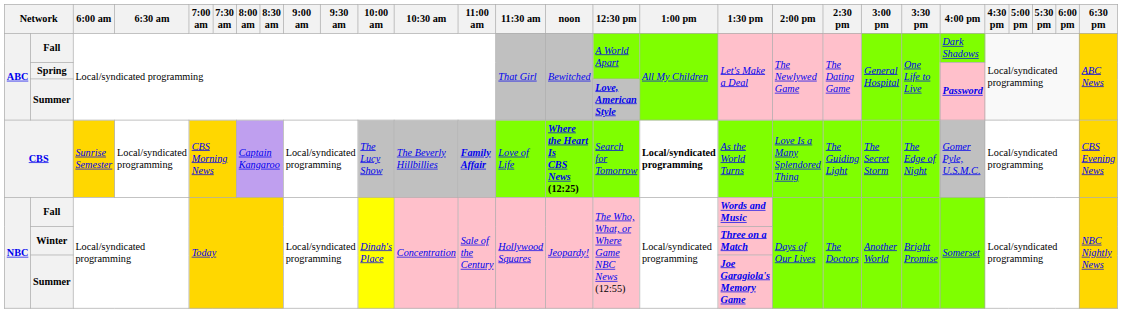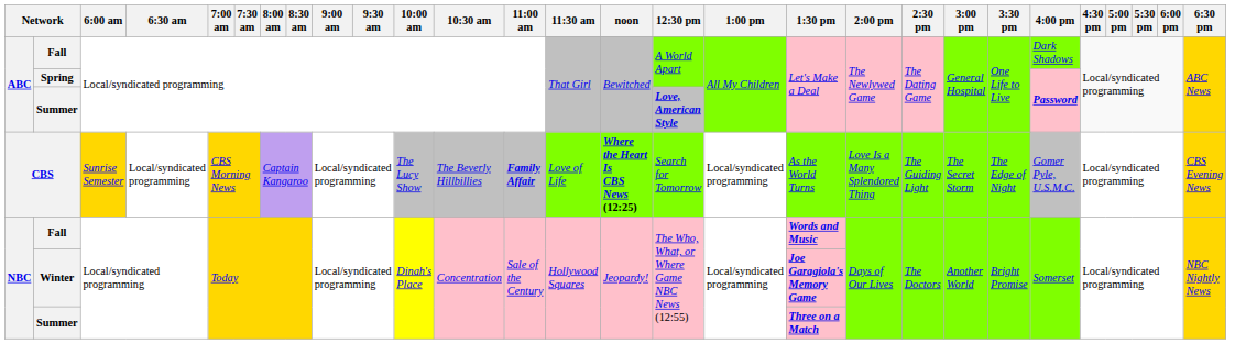 <table class=wikitable style="font-size:90%">
 <tr>
 <th width="1.5%" bgcolor="#C0C0C0" colspan="2">Network</th>
 <th width="12%" bgcolor="#C0C0C0">6:00 am</th>
 <th width="12%" bgcolor="#C0C0C0">6:30 am</th>
 <th width="12%" bgcolor="#C0C0C0">7:00 am</th>
 <th width="13%" bgcolor="#C0C0C0">7:30 am</th>
 <th width="12%" bgcolor="#C0C0C0">8:00 am</th>
 <th width="13%" bgcolor="#C0C0C0">8:30 am</th>
 <th width="12%" bgcolor="#C0C0C0">9:00 am</th>
 <th width="13%" bgcolor="#C0C0C0">9:30 am</th>
 <th width="12%" bgcolor="#C0C0C0">10:00 am</th>
 <th width="13%" bgcolor="#C0C0C0">10:30 am</th>
 <th width="12%" bgcolor="#C0C0C0">11:00 am</th>
 <th width="13%" bgcolor="#C0C0C0">11:30 am</th>
 <th width="12%" bgcolor="#C0C0C0">noon</th>
 <th width="13%" bgcolor="#C0C0C0">12:30 pm</th>
 <th width="12%" bgcolor="#C0C0C0">1:00 pm</th>
 <th width="13%" bgcolor="#C0C0C0">1:30 pm</th>
 <th width="12%" bgcolor="#C0C0C0">2:00 pm</th>
 <th width="13%" bgcolor="#C0C0C0">2:30 pm</th>
 <th width="12%" bgcolor="#C0C0C0">3:00 pm</th>
 <th width="13%" bgcolor="#C0C0C0">3:30 pm</th>
 <th width="12%" bgcolor="#C0C0C0">4:00 pm</th>
 <th width="12%" bgcolor="#C0C0C0">4:30 pm</th>
 <th width="12%" bgcolor="#C0C0C0">5:00 pm</th>
 <th width="12%" bgcolor="#C0C0C0">5:30 pm</th>
 <th width="12%" bgcolor="#C0C0C0">6:00 pm</th>
 <th width="12%" bgcolor="#C0C0C0">6:30 pm</th>
 </tr>
 <tr>
 <th bgcolor="#C0C0C0"rowspan="3"><a href='#'>ABC</a></th>
 <th>Fall</th>
 <td colspan="11" rowspan="3" bgcolor="white">Local/syndicated programming</td>
 <td bgcolor="C0C0C0"rowspan="3"><em><a href='#'>That Girl</a></em></td>
 <td bgcolor="C0C0C0"rowspan="3"><em><a href='#'>Bewitched</a></em></td>
 <td bgcolor="chartreuse"rowspan="2"><em><a href='#'>A World Apart</a></em></td>
 <td bgcolor="chartreuse"rowspan="3"><em><a href='#'>All My Children</a></em></td>
 <td bgcolor="pink"rowspan="3"><em><a href='#'>Let's Make a Deal</a></em></td>
 <td bgcolor="pink"rowspan="3"><em><a href='#'>The Newlywed Game</a></em></td>
 <td bgcolor="pink"rowspan="3"><em><a href='#'>The Dating Game</a></em></td>
 <td bgcolor="chartreuse"rowspan="3"><em><a href='#'>General Hospital</a></em></td>
 <td bgcolor="chartreuse"rowspan="3"><em><a href='#'>One Life to Live</a></em></td>
 <td bgcolor="chartreuse"rowspan="1"><em><a href='#'>Dark Shadows</a></em></td>
 <td colspan="4" rowspan="3">Local/syndicated programming</td>
 <td bgcolor="gold"rowspan="3"><em><a href='#'>ABC News</a></em></td>
 </tr>
 <tr>
 <th>Spring</th>
 <td bgcolor="pink"rowspan="2"><strong><em><a href='#'>Password</a></em></strong></td>
 </tr>
 <tr>
 <th>Summer</th>
 <td bgcolor="C0C0C0"><strong><em><a href='#'>Love, American Style</a></em></strong></td>
 </tr>
 <tr>
 <th bgcolor="#C0C0C0"colspan="2"><a href='#'>CBS</a></th>
 <td bgcolor="gold"><em><a href='#'>Sunrise Semester</a></em></td>
 <td bgcolor="white">Local/syndicated programming</td>
 <td bgcolor="gold" colspan="2"><em><a href='#'>CBS Morning News</a></em></td>
 <td bgcolor="bf9fef" colspan="2"><em><a href='#'>Captain Kangaroo</a></em></td>
 <td bgcolor="white" colspan="2">Local/syndicated programming</td>
 <td bgcolor="C0C0C0"><em><a href='#'>The Lucy Show</a></em></td>
 <td bgcolor="C0C0C0"><em><a href='#'>The Beverly Hillbillies</a></em></td>
 <td bgcolor="C0C0C0"><strong><em><a href='#'>Family Affair</a></em></strong></td>
 <td bgcolor="chartreuse"><em><a href='#'>Love of Life</a></em></td>
 <td bgcolor="chartreuse"><strong><em><a href='#'>Where the Heart Is</a></em><br><em><a href='#'>CBS News</a></em> (12:25)</strong></td>
 <td bgcolor="chartreuse"><em><a href='#'>Search for Tomorrow</a></em></td>
-<td bgcolor="white"><strong>Local/syndicated programming</strong></td>
+<td bgcolor="white">Local/syndicated programming</td>
 <td bgcolor="chartreuse"><em><a href='#'>As the World Turns</a></em></td>
 <td bgcolor="chartreuse"><em><a href='#'>Love Is a Many Splendored Thing</a></em></td>
 <td bgcolor="chartreuse"><em><a href='#'>The Guiding Light</a></em></td>
 <td bgcolor="chartreuse"><em><a href='#'>The Secret Storm</a></em></td>
 <td bgcolor="chartreuse"><em><a href='#'>The Edge of Night</a></em></td>
 <td bgcolor="C0C0C0"><em><a href='#'>Gomer Pyle, U.S.M.C.</a></em></td>
 <td bgcolor="white"colspan="4">Local/syndicated programming</td>
 <td bgcolor="gold"><em><a href='#'>CBS Evening News</a></em></td>
 </tr>
 <tr>
 <th bgcolor="#C0C0C0"rowspan="3"><a href='#'>NBC</a></th>
 <th>Fall</th>
 <td bgcolor="white" rowspan="3"colspan="2">Local/syndicated programming</td>
 <td bgcolor="gold" rowspan="3"colspan="4"><em><a href='#'>Today</a></em></td>
 <td bgcolor="white" rowspan="3"colspan="2">Local/syndicated programming</td>
 <td bgcolor="yellow"rowspan="3"><em><a href='#'>Dinah's Place</a></em></td>
 <td bgcolor="pink"rowspan="3"><em><a href='#'>Concentration</a></em></td>
 <td bgcolor="pink"rowspan="3"><em><a href='#'>Sale of the Century</a></em></td>
 <td bgcolor="pink"rowspan="3"><em><a href='#'>Hollywood Squares</a></em></td>
 <td bgcolor="pink"rowspan="3"><em><a href='#'>Jeopardy!</a></em></td>
 <td bgcolor="pink"rowspan="3"><em><a href='#'>The Who, What, or Where Game</a></em><br><em><a href='#'>NBC News</a></em> (12:55)</td>
 <td bgcolor="white" rowspan="3">Local/syndicated programming</td>
 <td bgcolor="pink"rowspan="1"><strong><em><a href='#'>Words and Music</a></em></strong></td>
 <td bgcolor="chartreuse"rowspan="3"><em><a href='#'>Days of Our Lives</a></em></td>
 <td bgcolor="chartreuse"rowspan="3"><em><a href='#'>The Doctors</a></em></td>
 <td bgcolor="chartreuse"rowspan="3"><em><a href='#'>Another World</a></em></td>
 <td bgcolor="chartreuse"rowspan="3"><em><a href='#'>Bright Promise</a></em></td>
 <td bgcolor="chartreuse"rowspan="3"><em><a href='#'>Somerset</a></em></td>
 <td bgcolor="white" rowspan="3"colspan="4">Local/syndicated programming</td>
 <td bgcolor="gold"rowspan="3"><em><a href='#'>NBC Nightly News</a></em></td>
 </tr>
 <tr>
 <th>Winter</th>
-<td bgcolor="pink"rowspan="1"><strong><em><a href='#'>Three on a Match</a></em></strong></td>
+<td bgcolor="pink"rowspan="1"><strong><em><a href='#'>Joe Garagiola's Memory Game</a></em></strong></td>
 </tr>
 <tr>
 <th>Summer</th>
-<td bgcolor="pink"rowspan="1"><strong><em><a href='#'>Joe Garagiola's Memory Game</a></em></strong></td>
+<td bgcolor="pink"rowspan="1"><strong><em><a href='#'>Three on a Match</a></em></strong></td>
 </tr>
 </table>
